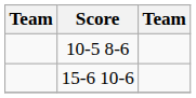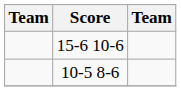 <table class=wikitable style="border:1px solid #AAAAAA;">
 <tr>
 <th>Team</th>
 <th>Score</th>
 <th>Team</th>
 </tr>
 <tr>
 <td><strong></strong></td>
-<td align="center">10-5 8-6</td>
+<td align="center">15-6 10-6</td>
 <td></td>
 </tr>
 <tr>
 <td><strong></strong></td>
-<td align="center">15-6 10-6</td>
+<td align="center">10-5 8-6</td>
 <td></td>
 </tr>
 <tr>
 </tr>
 </table>
